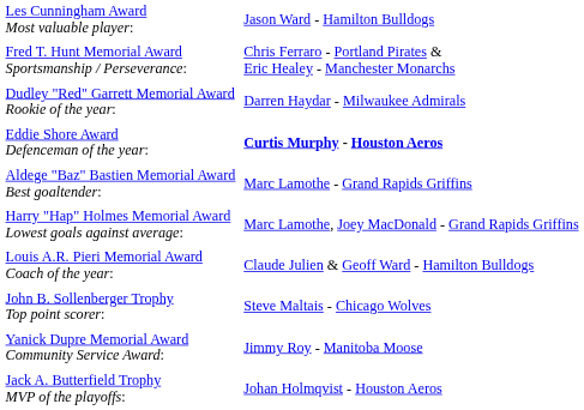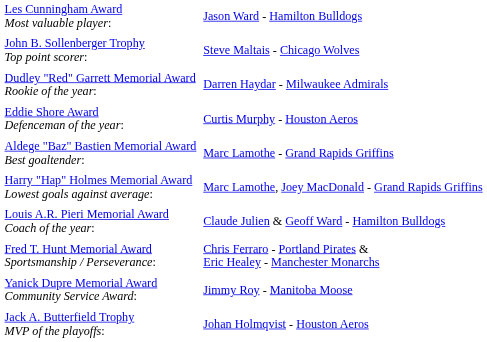 <table cellpadding="3" cellspacing="3">
 <tr>
 <td><a href='#'>Les Cunningham Award</a><br><em>Most valuable player</em>:</td>
 <td><a href='#'>Jason Ward</a> - <a href='#'>Hamilton Bulldogs</a></td>
 </tr>
 <tr>
-<td><a href='#'>Fred T. Hunt Memorial Award</a><br><em>Sportsmanship / Perseverance</em>:</td>
-<td><a href='#'>Chris Ferraro</a> - <a href='#'>Portland Pirates</a> & <br> <a href='#'>Eric Healey</a> - <a href='#'>Manchester Monarchs</a></td>
+<td><a href='#'>John B. Sollenberger Trophy</a><br><em>Top point scorer</em>:</td>
+<td><a href='#'>Steve Maltais</a> - <a href='#'>Chicago Wolves</a></td>
 </tr>
 <tr>
 <td><a href='#'>Dudley "Red" Garrett Memorial Award</a><br><em>Rookie of the year</em>:</td>
 <td><a href='#'>Darren Haydar</a> - <a href='#'>Milwaukee Admirals</a></td>
 </tr>
 <tr>
 <td><a href='#'>Eddie Shore Award</a><br><em>Defenceman of the year</em>:</td>
-<td><strong><a href='#'>Curtis Murphy</a> - <a href='#'>Houston Aeros</a></strong></td>
+<td><a href='#'>Curtis Murphy</a> - <a href='#'>Houston Aeros</a></td>
 </tr>
 <tr>
 <td><a href='#'>Aldege "Baz" Bastien Memorial Award</a><br><em>Best goaltender</em>:</td>
 <td><a href='#'>Marc Lamothe</a> - <a href='#'>Grand Rapids Griffins</a></td>
 </tr>
 <tr>
 <td><a href='#'>Harry "Hap" Holmes Memorial Award</a><br><em>Lowest goals against average</em>:</td>
 <td><a href='#'>Marc Lamothe</a>, <a href='#'>Joey MacDonald</a> - <a href='#'>Grand Rapids Griffins</a></td>
 </tr>
 <tr>
 <td><a href='#'>Louis A.R. Pieri Memorial Award</a><br><em>Coach of the year</em>:</td>
 <td><a href='#'>Claude Julien</a> & <a href='#'>Geoff Ward</a> - <a href='#'>Hamilton Bulldogs</a></td>
 </tr>
 <tr>
-<td><a href='#'>John B. Sollenberger Trophy</a><br><em>Top point scorer</em>:</td>
-<td><a href='#'>Steve Maltais</a> - <a href='#'>Chicago Wolves</a></td>
+<td><a href='#'>Fred T. Hunt Memorial Award</a><br><em>Sportsmanship / Perseverance</em>:</td>
+<td><a href='#'>Chris Ferraro</a> - <a href='#'>Portland Pirates</a> & <br> <a href='#'>Eric Healey</a> - <a href='#'>Manchester Monarchs</a></td>
 </tr>
 <tr>
 <td><a href='#'>Yanick Dupre Memorial Award</a><br><em>Community Service Award</em>:</td>
 <td><a href='#'>Jimmy Roy</a> - <a href='#'>Manitoba Moose</a></td>
 </tr>
 <tr>
 <td><a href='#'>Jack A. Butterfield Trophy</a><br><em>MVP of the playoffs</em>:</td>
 <td><a href='#'>Johan Holmqvist</a> - <a href='#'>Houston Aeros</a></td>
 </tr>
 </table>
